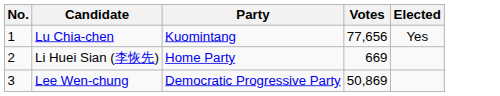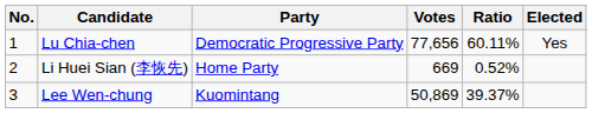 <table class=wikitable>
 <tr>
 <th>No.</th>
 <th>Candidate</th>
 <th>Party</th>
 <th>Votes</th>
+<th>Ratio</th>
 <th>Elected</th>
 </tr>
 <tr>
 <td>1</td>
 <td><a href='#'>Lu Chia-chen</a></td>
-<td><a href='#'>Kuomintang</a></td>
+<td><a href='#'>Democratic Progressive Party</a></td>
 <td align="right">77,656</td>
+<td align="right">60.11%</td>
 <td align="center">Yes</td>
 </tr>
 <tr>
 <td>2</td>
 <td>Li Huei Sian  (<a href='#'>李恢先</a>)</td>
 <td> <a href='#'>Home Party</a></td>
 <td align="right">669</td>
+<td align="right">0.52%</td>
 <td></td>
 </tr>
 <tr>
 <td>3</td>
 <td><a href='#'>Lee Wen-chung</a></td>
-<td><a href='#'>Democratic Progressive Party</a></td>
+<td><a href='#'>Kuomintang</a></td>
 <td align="right">50,869</td>
+<td align="right">39.37%</td>
 <td></td>
 </tr>
 </table>
